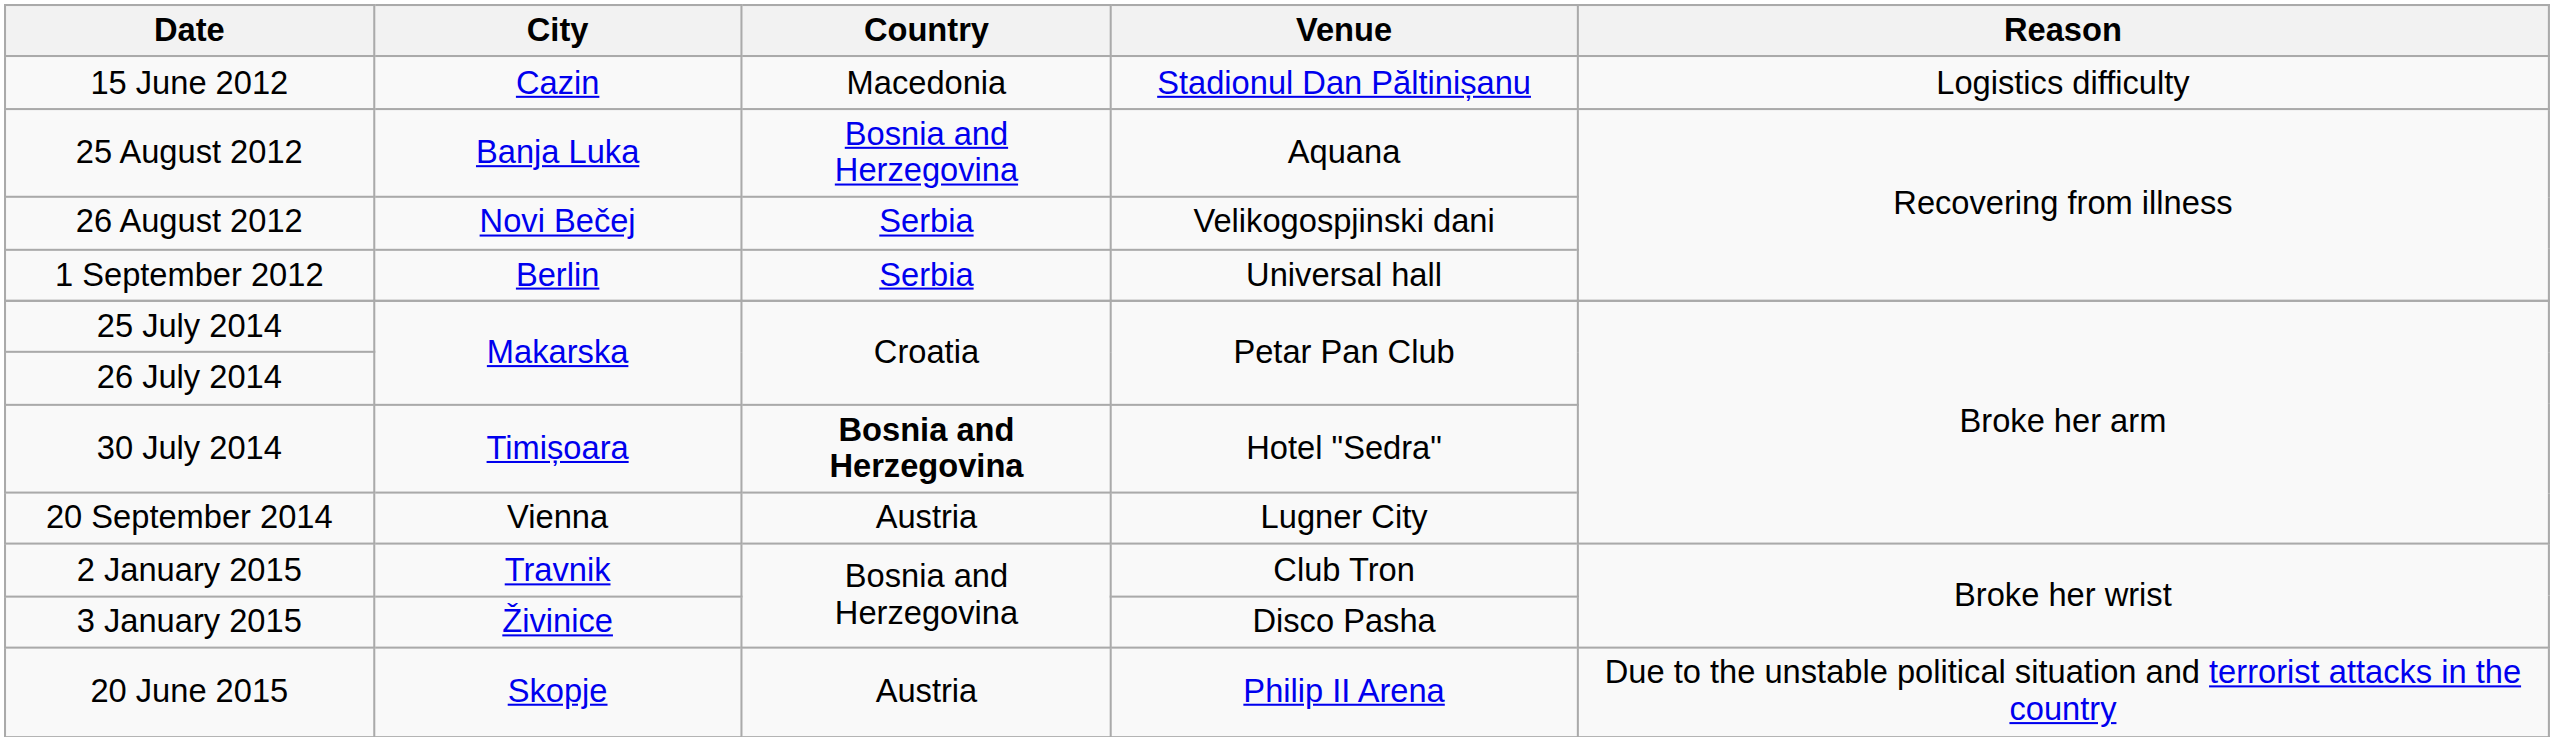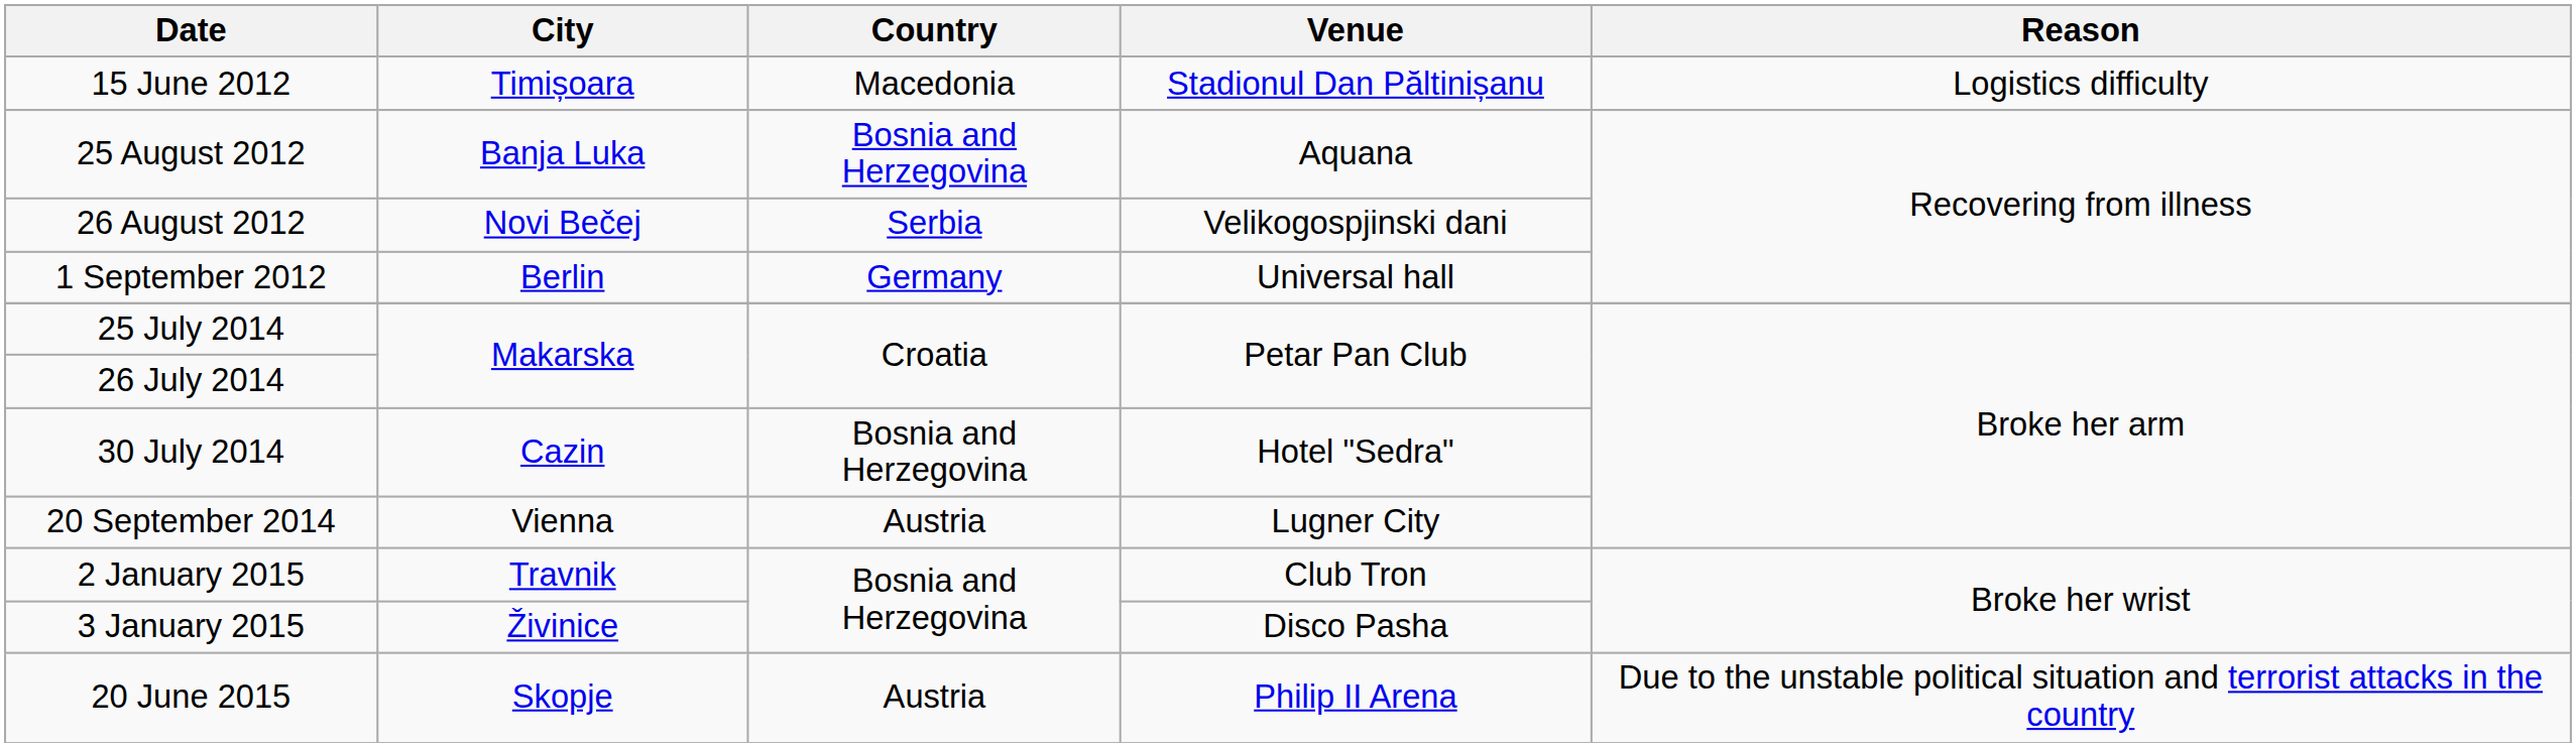 <table class="wikitable" style="text-align:center;">
 <tr>
 <th scope="col" style="width:11em;">Date</th>
 <th scope="col" style="width:11em;">City</th>
 <th scope="col" style="width:11em;">Country</th>
 <th scope="col" style="width:14em;">Venue</th>
 <th scope="col" style="width:30em;">Reason</th>
 </tr>
 <tr>
 <td>15 June 2012</td>
-<td><a href='#'>Cazin</a></td>
+<td><a href='#'>Timișoara</a></td>
 <td>Macedonia</td>
 <td><a href='#'>Stadionul Dan Păltinișanu</a></td>
 <td>Logistics difficulty</td>
 </tr>
 <tr>
 <td>25 August 2012</td>
 <td><a href='#'>Banja Luka</a></td>
 <td><a href='#'>Bosnia and Herzegovina</a></td>
 <td>Aquana</td>
 <td rowspan="3">Recovering from illness</td>
 </tr>
 <tr>
 <td>26 August 2012</td>
 <td><a href='#'>Novi Bečej</a></td>
 <td><a href='#'>Serbia</a></td>
 <td>Velikogospjinski dani</td>
 </tr>
 <tr>
 <td>1 September 2012</td>
 <td><a href='#'>Berlin</a></td>
-<td><a href='#'>Serbia</a></td>
+<td><a href='#'>Germany</a></td>
 <td>Universal hall</td>
 </tr>
 <tr>
 </tr>
 <tr>
 <td>25 July 2014</td>
 <td rowspan="2"><a href='#'>Makarska</a></td>
 <td rowspan="2">Croatia</td>
 <td rowspan="2">Petar Pan Club</td>
 <td rowspan="4">Broke her arm</td>
 </tr>
 <tr>
 <td>26 July 2014</td>
 </tr>
 <tr>
 <td>30 July 2014</td>
-<td><a href='#'>Timișoara</a></td>
-<td><strong>Bosnia and Herzegovina</strong></td>
+<td><a href='#'>Cazin</a></td>
+<td>Bosnia and Herzegovina</td>
 <td>Hotel "Sedra"</td>
 </tr>
 <tr>
 <td>20 September 2014</td>
 <td>Vienna</td>
 <td>Austria</td>
 <td>Lugner City</td>
 </tr>
 <tr>
 <td>2 January 2015</td>
 <td rowspan="1"><a href='#'>Travnik</a></td>
 <td rowspan="2">Bosnia and Herzegovina</td>
 <td>Club Tron</td>
 <td rowspan="2">Broke her wrist</td>
 </tr>
 <tr>
 <td>3 January 2015</td>
 <td rowspan="1"><a href='#'>Živinice</a></td>
 <td>Disco Pasha</td>
 </tr>
 <tr>
 <td>20 June 2015</td>
 <td><a href='#'>Skopje</a></td>
 <td>Austria</td>
 <td><a href='#'>Philip II Arena</a></td>
 <td>Due to the unstable political situation and <a href='#'>terrorist attacks in the country</a></td>
 </tr>
 <tr>
 </tr>
 </table>
